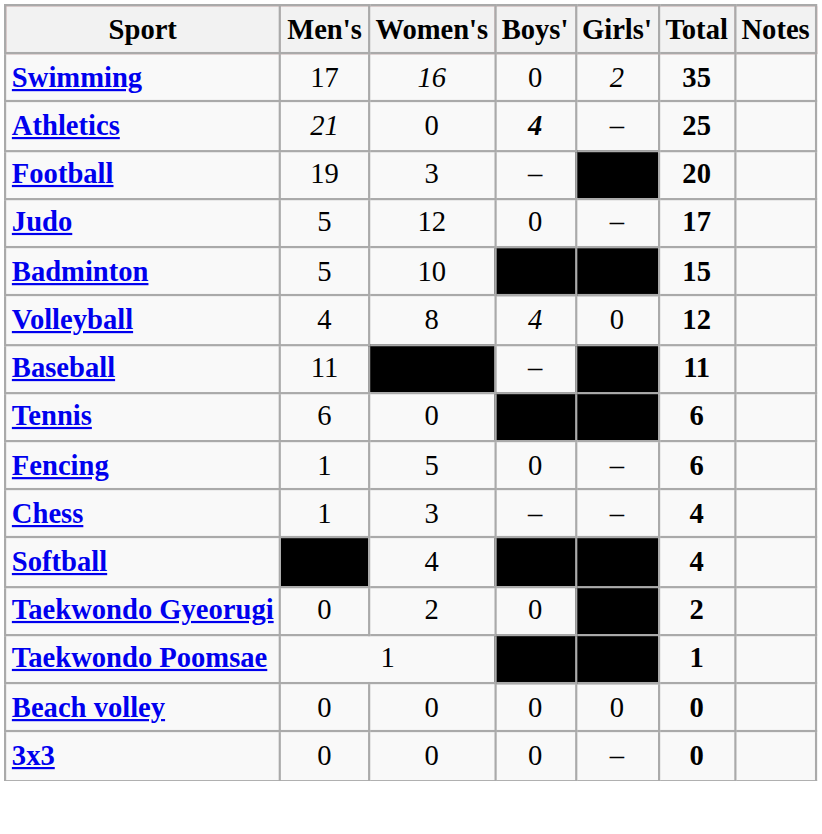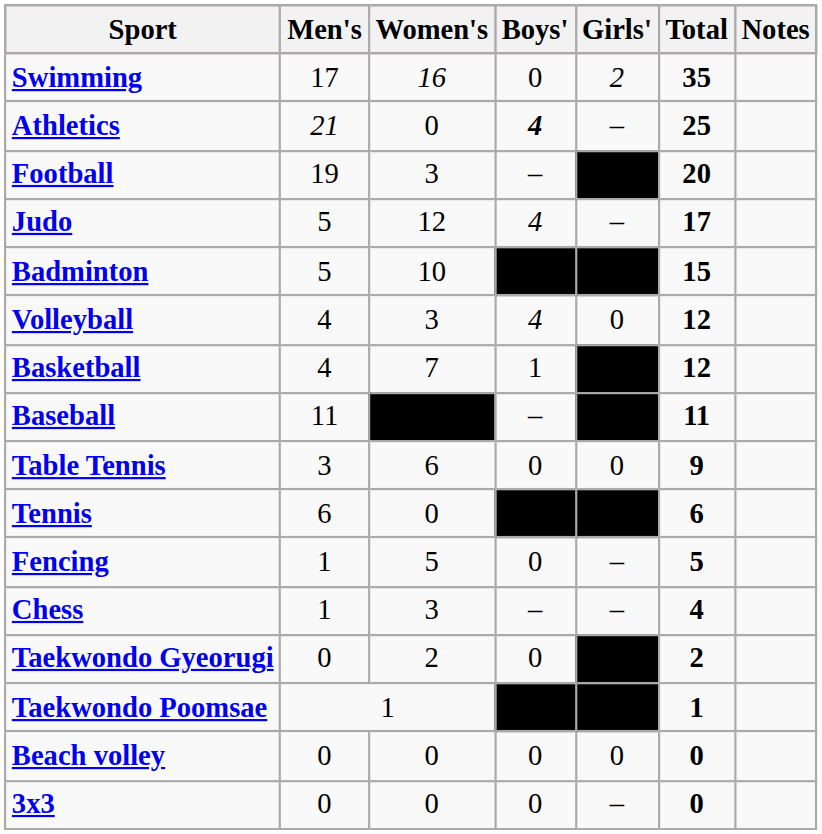 <table class="wikitable sortable" style="font-size:82%;">
 <tr bgcolor="#7B1113">
 <th>Sport</th>
 <th>Men's</th>
 <th>Women's</th>
 <th>Boys'</th>
 <th>Girls'</th>
 <th>Total</th>
 <th>Notes</th>
 </tr>
 <tr>
 <td><strong><a href='#'>Swimming</a></strong></td>
 <td align="center">17</td>
 <td align="center"><em>16</em></td>
 <td align="center">0</td>
 <td align="center"><em>2</em></td>
 <td align="center"><strong>35</strong></td>
 <td></td>
 </tr>
 <tr>
 <td><strong><a href='#'>Athletics</a></strong></td>
 <td align="center"><em>21</em></td>
 <td align="center">0</td>
 <td align="center"><strong><em>4</em></strong></td>
 <td align="center">–</td>
 <td align="center"><strong>25</strong></td>
 <td></td>
 </tr>
 <tr>
 <td><strong><a href='#'>Football</a></strong></td>
 <td align="center">19</td>
 <td align="center">3</td>
 <td align="center">–</td>
 <td bgcolor="#000000"></td>
 <td align="center"><strong>20</strong></td>
 <td></td>
 </tr>
 <tr>
 <td><strong><a href='#'>Judo</a></strong></td>
 <td align="center">5</td>
 <td align="center">12</td>
-<td align="center">0</td>
+<td align="center"><em>4</em></td>
 <td align="center">–</td>
 <td align="center"><strong>17</strong></td>
 <td></td>
 </tr>
 <tr>
 <td><strong><a href='#'>Badminton</a></strong></td>
 <td align="center">5</td>
 <td align="center">10</td>
 <td bgcolor="#000000"></td>
 <td bgcolor="#000000"></td>
 <td align="center"><strong>15</strong></td>
 <td></td>
 </tr>
 <tr>
 <td><strong><a href='#'>Volleyball</a></strong></td>
 <td align="center">4</td>
-<td align="center">8</td>
+<td align="center">3</td>
 <td align="center"><em>4</em></td>
 <td align="center">0</td>
+<td align="center"><strong>12</strong></td>
+<td></td>
+</tr>
+<tr>
+<td><strong><a href='#'>Basketball</a></strong></td>
+<td align="center">4</td>
+<td align="center">7</td>
+<td align="center">1</td>
+<td bgcolor="#000000"></td>
 <td align="center"><strong>12</strong></td>
 <td></td>
 </tr>
 <tr>
 <td><strong><a href='#'>Baseball</a></strong></td>
 <td align="center">11</td>
 <td bgcolor="#000000"></td>
 <td align="center">–</td>
 <td bgcolor="#000000"></td>
 <td align="center"><strong>11</strong></td>
+<td></td>
+</tr>
+<tr>
+<td><strong><a href='#'>Table Tennis</a></strong></td>
+<td align="center">3</td>
+<td align="center">6</td>
+<td align="center">0</td>
+<td align="center">0</td>
+<td align="center"><strong>9</strong></td>
 <td></td>
 </tr>
 <tr>
 <td><strong><a href='#'>Tennis</a></strong></td>
 <td align="center">6</td>
 <td align="center">0</td>
 <td bgcolor="#000000"></td>
 <td bgcolor="#000000"></td>
 <td align="center"><strong>6</strong></td>
 <td></td>
 </tr>
 <tr>
 <td><strong><a href='#'>Fencing</a></strong></td>
 <td align="center">1</td>
 <td align="center">5</td>
 <td align="center">0</td>
 <td align="center">–</td>
-<td align="center"><strong>6</strong></td>
+<td align="center"><strong>5</strong></td>
 <td></td>
 </tr>
 <tr>
 <td><strong><a href='#'>Chess</a></strong></td>
 <td align="center">1</td>
 <td align="center">3</td>
 <td align="center">–</td>
 <td align="center">–</td>
-<td align="center"><strong>4</strong></td>
-<td></td>
-</tr>
-<tr>
-<td><strong><a href='#'>Softball</a></strong></td>
-<td bgcolor="#000000"></td>
-<td align="center">4</td>
-<td bgcolor="#000000"></td>
-<td bgcolor="#000000"></td>
 <td align="center"><strong>4</strong></td>
 <td></td>
 </tr>
 <tr>
 <td><strong><a href='#'>Taekwondo Gyeorugi</a></strong></td>
 <td align="center">0</td>
 <td align="center">2</td>
 <td align="center">0</td>
 <td bgcolor="#000000"></td>
 <td align="center"><strong>2</strong></td>
 <td></td>
 </tr>
 <tr>
 <td><strong><a href='#'>Taekwondo Poomsae</a></strong></td>
 <td align="center" colspan="2">1</td>
 <td bgcolor="#000000"></td>
 <td bgcolor="#000000"></td>
 <td align="center"><strong>1</strong></td>
 <td></td>
 </tr>
 <tr>
 <td><strong><a href='#'>Beach volley</a></strong></td>
 <td align="center">0</td>
 <td align="center">0</td>
 <td align="center">0</td>
 <td align="center">0</td>
 <td align="center"><strong>0</strong></td>
 <td></td>
 </tr>
 <tr>
 <td><strong><a href='#'>3x3</a></strong></td>
 <td align="center">0</td>
 <td align="center">0</td>
 <td align="center">0</td>
 <td align="center">–</td>
 <td align="center"><strong>0</strong></td>
 <td></td>
 </tr>
 </table>
